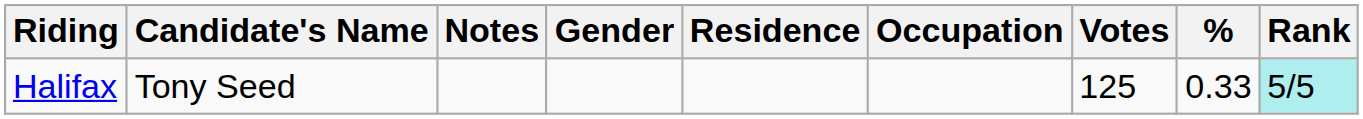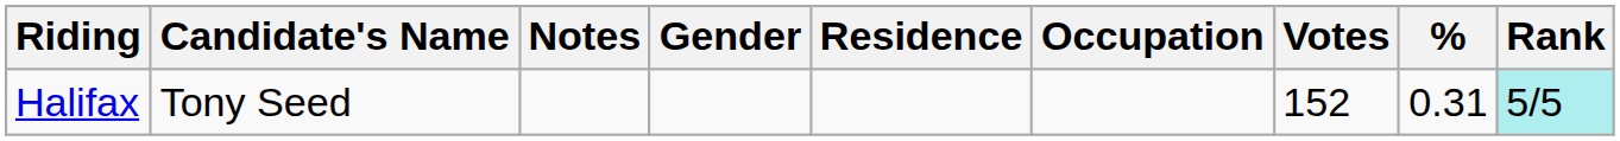 <table class="wikitable sortable">
 <tr>
 <th>Riding</th>
 <th>Candidate's Name</th>
 <th>Notes</th>
 <th>Gender</th>
 <th>Residence</th>
 <th>Occupation</th>
 <th>Votes</th>
 <th>%</th>
 <th>Rank</th>
 </tr>
 <tr>
 <td><a href='#'>Halifax</a></td>
 <td>Tony Seed</td>
 <td></td>
 <td></td>
 <td></td>
 <td></td>
-<td>125</td>
-<td>0.33</td>
+<td>152</td>
+<td>0.31</td>
 <td style="background: paleturquoise;">5/5</td>
 </tr>
 </table>
